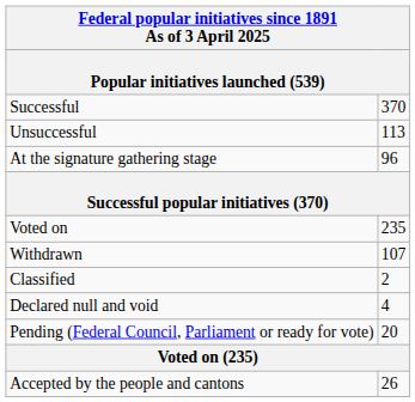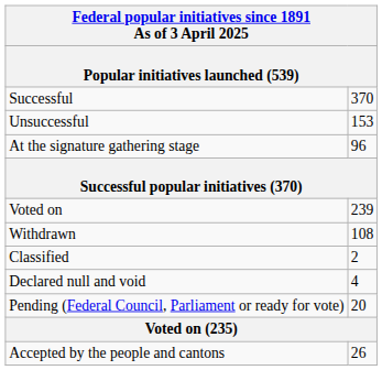 <table class="wikitable" style="float: right">
 <tr>
 <th colspan="2"><a href='#'>Federal popular initiatives since 1891</a><br>As of 3 April 2025</th>
 </tr>
 <tr>
 <th colspan="2"><br>Popular initiatives launched (539)</th>
 </tr>
 <tr>
 <td>Successful</td>
 <td>370</td>
 </tr>
 <tr>
 <td>Unsuccessful</td>
-<td>113</td>
+<td>153</td>
 </tr>
 <tr>
 <td>At the signature gathering stage</td>
 <td>96</td>
 </tr>
 <tr>
 <th colspan="2"><br>Successful popular initiatives (370)</th>
 </tr>
 <tr>
 <td>Voted on</td>
-<td>235</td>
+<td>239</td>
 </tr>
 <tr>
 <td>Withdrawn</td>
-<td>107</td>
+<td>108</td>
 </tr>
 <tr>
 <td>Classified</td>
 <td>2</td>
 </tr>
 <tr>
 <td>Declared null and void</td>
 <td>4</td>
 </tr>
 <tr>
 <td>Pending (<a href='#'>Federal Council</a>, <a href='#'>Parliament</a> or ready for vote)</td>
 <td>20</td>
 </tr>
 <tr>
 <th colspan="2">Voted on (235)</th>
 </tr>
 <tr>
 <td>Accepted by the people and cantons</td>
 <td>26</td>
 </tr>
 </table>
